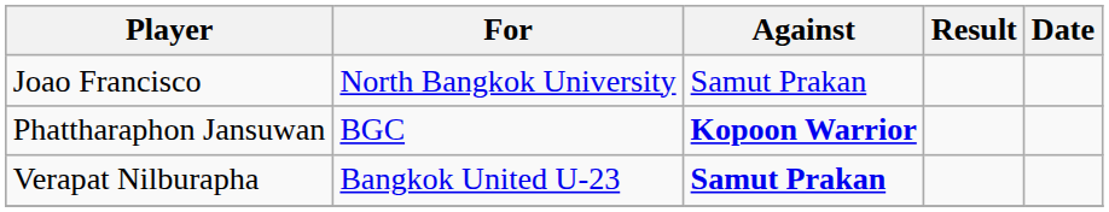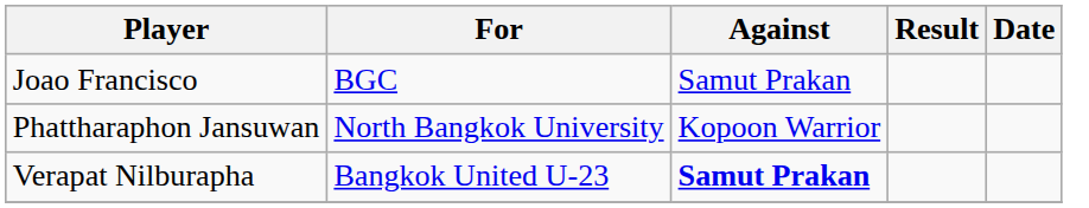 <table class="wikitable sortable">
 <tr>
 <th>Player</th>
 <th>For</th>
 <th>Against</th>
 <th align=center>Result</th>
 <th>Date</th>
 </tr>
 <tr>
 <td> Joao Francisco</td>
-<td><a href='#'>North Bangkok University</a></td>
+<td><a href='#'>BGC</a></td>
 <td><a href='#'>Samut Prakan</a></td>
 <td></td>
 <td></td>
 </tr>
 <tr>
 <td> Phattharaphon Jansuwan</td>
-<td><a href='#'>BGC</a></td>
-<td><strong><a href='#'>Kopoon Warrior</a></strong></td>
+<td><a href='#'>North Bangkok University</a></td>
+<td><a href='#'>Kopoon Warrior</a></td>
 <td></td>
 <td></td>
 </tr>
 <tr>
 <td> Verapat Nilburapha</td>
 <td><a href='#'>Bangkok United U-23</a></td>
 <td><strong><a href='#'>Samut Prakan</a></strong></td>
 <td></td>
 <td></td>
 </tr>
 <tr>
 </tr>
 </table>
